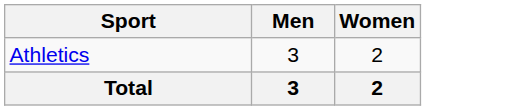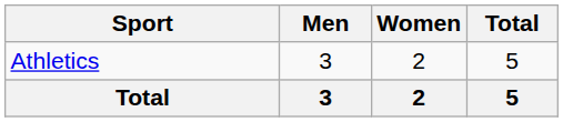 <table class="wikitable sortable" style="text-align:center;">
 <tr>
 <th width=180>Sport</th>
 <th width=55>Men</th>
 <th width=55>Women</th>
+<th width=55>Total</th>
 </tr>
 <tr>
 <td align=left><a href='#'>Athletics</a></td>
 <td>3</td>
 <td>2</td>
+<td>5</td>
 </tr>
 <tr>
 <th>Total</th>
 <th>3</th>
 <th>2</th>
+<th>5</th>
 </tr>
 </table>
